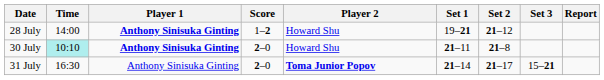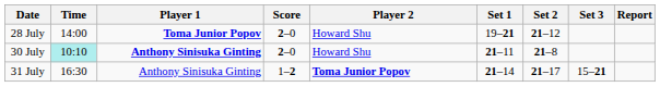 <table class="wikitable" style="font-size:90%; text-align:center">
 <tr>
 <th width="50">Date</th>
 <th width="50">Time</th>
 <th width="200">Player 1</th>
 <th width="50">Score</th>
 <th width="200">Player 2</th>
 <th width="50">Set 1</th>
 <th width="50">Set 2</th>
 <th width="50">Set 3</th>
 <th>Report</th>
 </tr>
 <tr>
 <td>28 July</td>
 <td>14:00</td>
-<td align="right"><strong><a href='#'>Anthony Sinisuka Ginting</a> </strong></td>
-<td>1–<strong>2</strong></td>
+<td align="right"><strong><a href='#'>Toma Junior Popov</a> </strong></td>
+<td><strong>2</strong>–0</td>
 <td align="left"> <a href='#'>Howard Shu</a></td>
 <td>19–<strong>21</strong></td>
 <td><strong>21</strong>–12</td>
 <td></td>
 <td></td>
 </tr>
 <tr>
 <td>30 July</td>
 <td style="background: paleturquoise;">10:10</td>
 <td align="right"><strong><a href='#'>Anthony Sinisuka Ginting</a> </strong></td>
 <td><strong>2</strong>–0</td>
 <td align="left"> <a href='#'>Howard Shu</a></td>
 <td><strong>21</strong>–11</td>
 <td><strong>21</strong>–8</td>
 <td></td>
 <td></td>
 </tr>
 <tr>
 <td>31 July</td>
 <td>16:30</td>
 <td align="right"><a href='#'>Anthony Sinisuka Ginting</a> </td>
-<td><strong>2</strong>–0</td>
+<td>1–<strong>2</strong></td>
 <td align="left"><strong> <a href='#'>Toma Junior Popov</a></strong></td>
 <td><strong>21</strong>–14</td>
 <td><strong>21</strong>–17</td>
 <td>15–<strong>21</strong></td>
 <td></td>
 </tr>
 </table>
